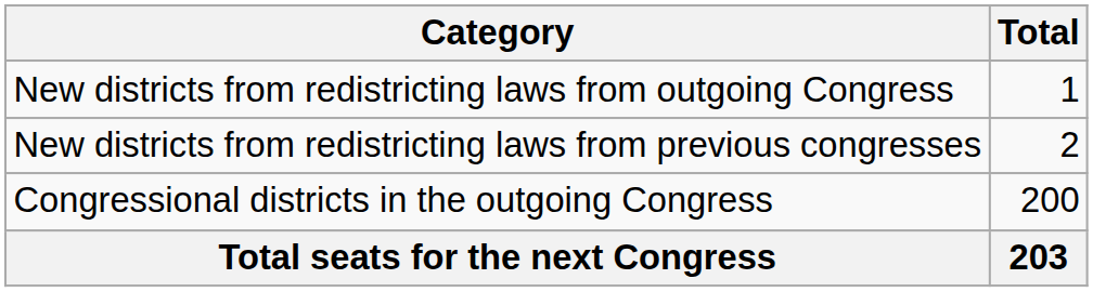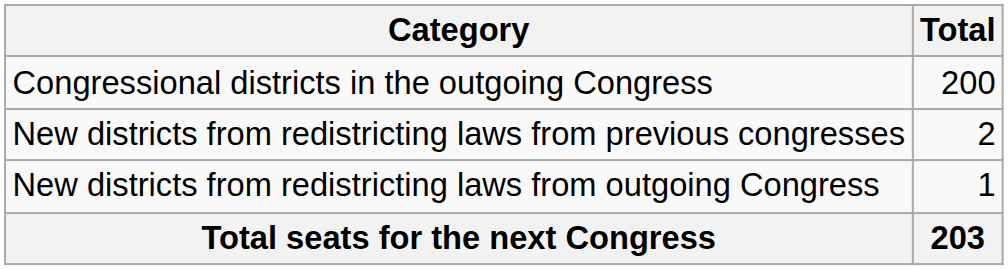 <table class="wikitable">
 <tr>
 <th>Category</th>
 <th>Total</th>
 </tr>
 <tr>
-<td>New districts from redistricting laws from outgoing Congress</td>
-<td align="right">1</td>
+<td>Congressional districts in the outgoing Congress</td>
+<td align="right">200</td>
 </tr>
 <tr>
 <td>New districts from redistricting laws from previous congresses</td>
 <td align="right">2</td>
 </tr>
 <tr>
-<td>Congressional districts in the outgoing Congress</td>
-<td align="right">200</td>
+<td>New districts from redistricting laws from outgoing Congress</td>
+<td align="right">1</td>
 </tr>
 <tr>
 <th>Total seats for the next Congress</th>
 <th align="right">203</th>
 </tr>
 </table>
